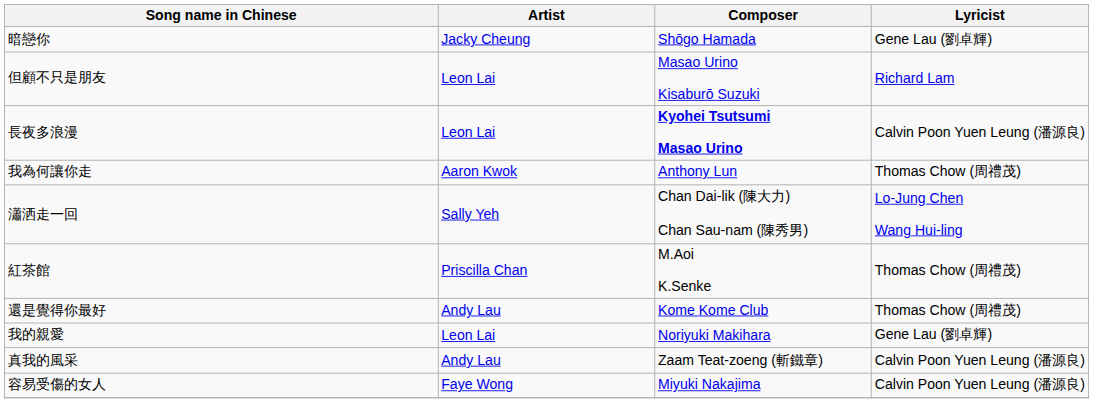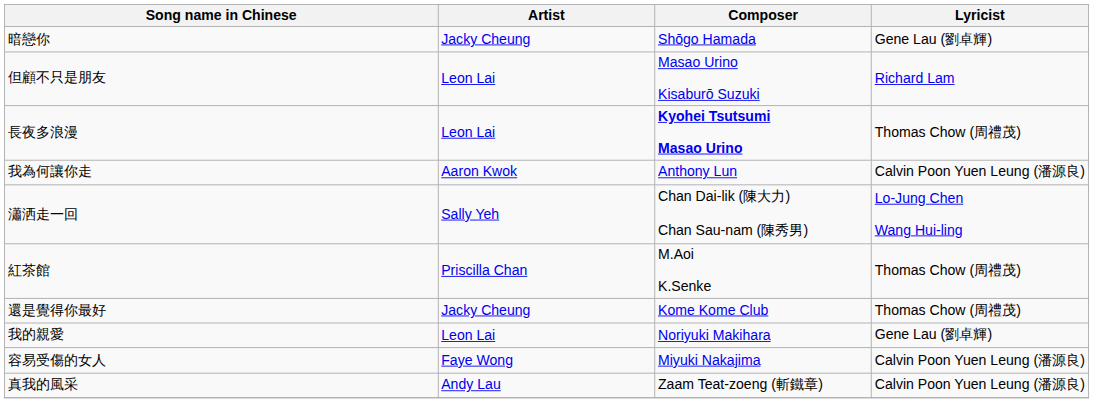 <table class="wikitable">
 <tr>
 <th width=40%>Song name in Chinese</th>
 <th width=20%>Artist</th>
 <th width=20%>Composer</th>
 <th width=20%>Lyricist</th>
 </tr>
 <tr>
 <td>暗戀你</td>
 <td><a href='#'>Jacky Cheung</a></td>
 <td><a href='#'>Shōgo Hamada</a></td>
 <td>Gene Lau (劉卓輝)</td>
 </tr>
 <tr>
 <td>但顧不只是朋友</td>
 <td><a href='#'>Leon Lai</a></td>
 <td><a href='#'>Masao Urino</a><br><br><a href='#'>Kisaburō Suzuki</a></td>
 <td><a href='#'>Richard Lam</a></td>
 </tr>
 <tr>
 <td>長夜多浪漫</td>
 <td><a href='#'>Leon Lai</a></td>
 <td><strong><a href='#'>Kyohei Tsutsumi</a><br><br><a href='#'>Masao Urino</a></strong></td>
-<td>Calvin Poon Yuen Leung (潘源良)</td>
+<td>Thomas Chow (周禮茂)</td>
 </tr>
 <tr>
 <td>我為何讓你走</td>
 <td><a href='#'>Aaron Kwok</a></td>
 <td><a href='#'>Anthony Lun</a></td>
-<td>Thomas Chow (周禮茂)</td>
+<td>Calvin Poon Yuen Leung (潘源良)</td>
 </tr>
 <tr>
 <td>瀟洒走一回</td>
 <td><a href='#'>Sally Yeh</a></td>
 <td>Chan Dai-lik (陳大力)<br><br>Chan Sau-nam (陳秀男)</td>
 <td><a href='#'>Lo-Jung Chen</a> <br><br><a href='#'>Wang Hui-ling</a></td>
 </tr>
 <tr>
 <td>紅茶館</td>
 <td><a href='#'>Priscilla Chan</a></td>
 <td>M.Aoi<br><br>K.Senke</td>
 <td>Thomas Chow (周禮茂)</td>
 </tr>
 <tr>
 <td>還是覺得你最好</td>
-<td><a href='#'>Andy Lau</a></td>
+<td><a href='#'>Jacky Cheung</a></td>
 <td><a href='#'>Kome Kome Club</a></td>
 <td>Thomas Chow (周禮茂)</td>
 </tr>
 <tr>
 <td>我的親愛</td>
 <td><a href='#'>Leon Lai</a></td>
 <td><a href='#'>Noriyuki Makihara</a></td>
 <td>Gene Lau (劉卓輝)</td>
 </tr>
 <tr>
+<td>容易受傷的女人</td>
+<td><a href='#'>Faye Wong</a></td>
+<td><a href='#'>Miyuki Nakajima</a></td>
+<td>Calvin Poon Yuen Leung (潘源良)</td>
+</tr>
+<tr>
 <td>真我的風采</td>
 <td><a href='#'>Andy Lau</a></td>
 <td>Zaam Teat-zoeng (斬鐵章)</td>
 <td>Calvin Poon Yuen Leung (潘源良)</td>
 </tr>
 <tr>
-<td>容易受傷的女人</td>
-<td><a href='#'>Faye Wong</a></td>
-<td><a href='#'>Miyuki Nakajima</a></td>
-<td>Calvin Poon Yuen Leung (潘源良)</td>
-</tr>
-<tr>
 </tr>
 </table>
